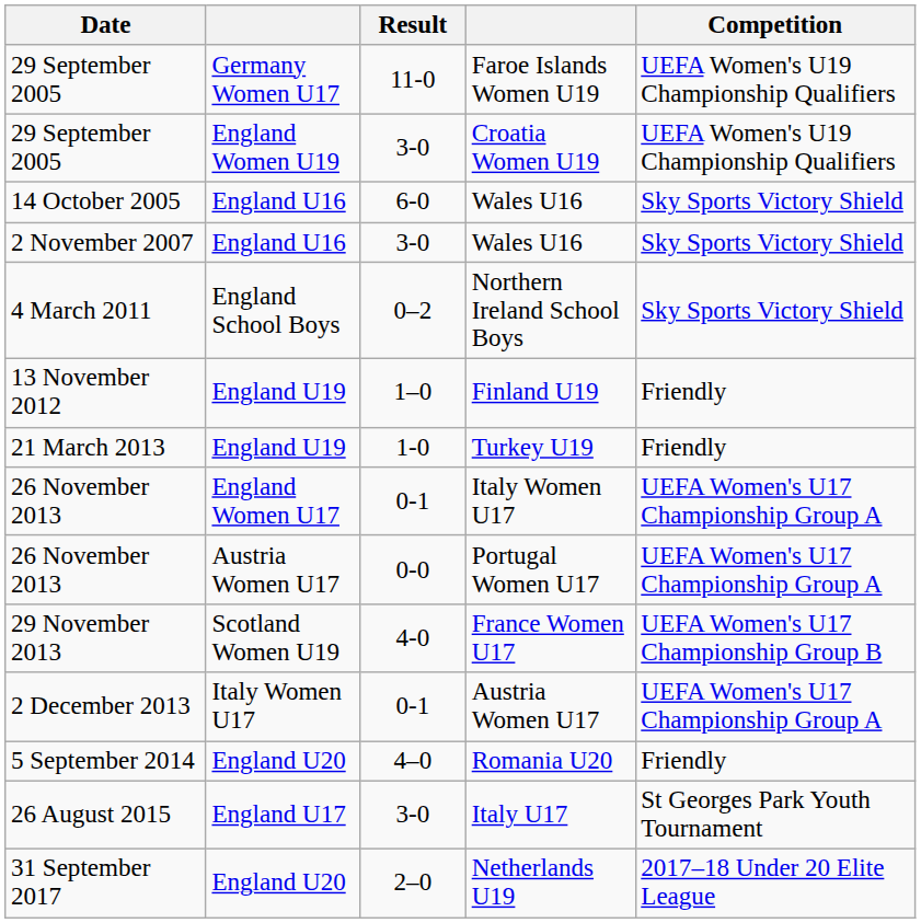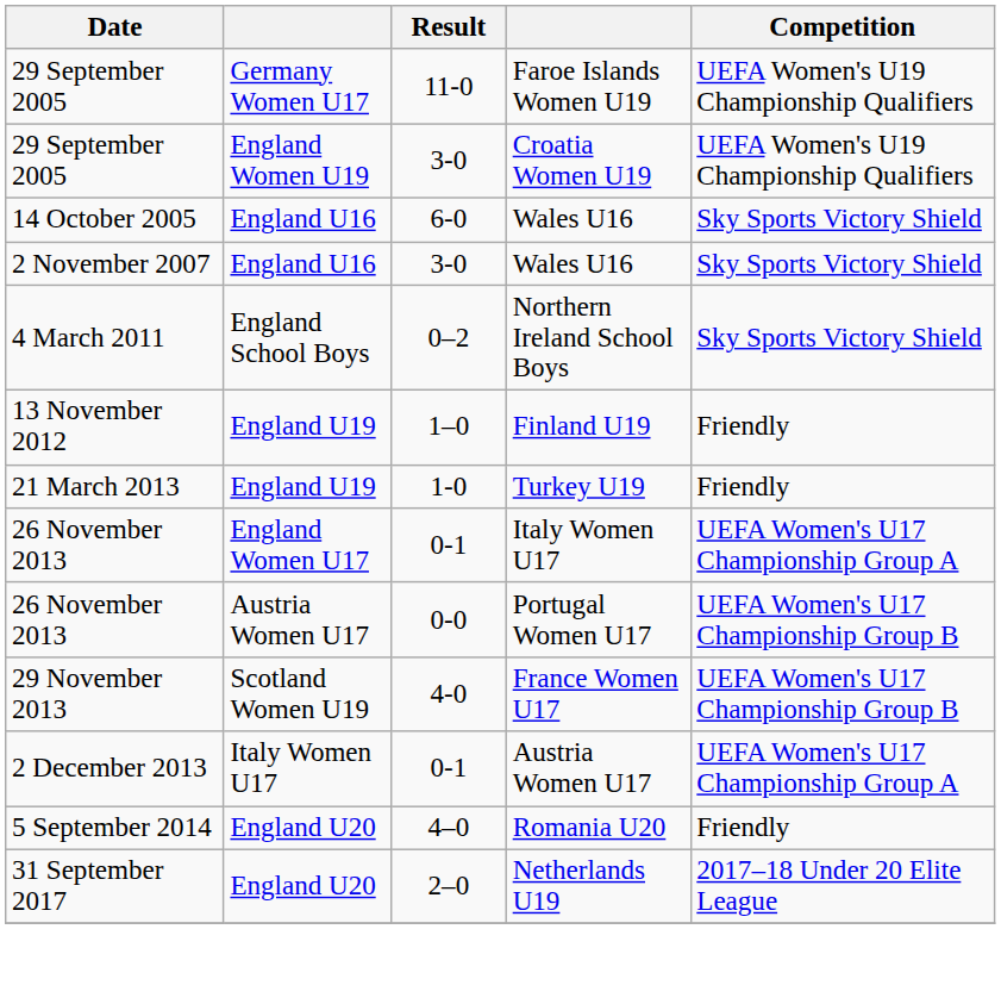 <table class="wikitable">
 <tr>
 <th width="120">Date</th>
 <th width="90"></th>
 <th width="60">Result</th>
 <th width="100"></th>
 <th width="170">Competition</th>
 </tr>
 <tr>
 <td>29 September 2005</td>
 <td><a href='#'>Germany Women U17</a></td>
 <td align=center>11-0</td>
 <td>Faroe Islands Women U19</td>
 <td><a href='#'>UEFA</a> Women's U19 Championship Qualifiers</td>
 </tr>
 <tr>
 <td>29 September 2005</td>
 <td><a href='#'>England Women U19</a></td>
 <td align=center>3-0</td>
 <td><a href='#'>Croatia Women U19</a></td>
 <td><a href='#'>UEFA</a> Women's U19 Championship Qualifiers</td>
 </tr>
 <tr>
 <td>14 October 2005</td>
 <td><a href='#'>England U16</a></td>
 <td align=center>6-0</td>
 <td>Wales U16</td>
 <td><a href='#'>Sky Sports Victory Shield</a></td>
 </tr>
 <tr>
 <td>2 November 2007</td>
 <td><a href='#'>England U16</a></td>
 <td align=center>3-0</td>
 <td>Wales U16</td>
 <td><a href='#'>Sky Sports Victory Shield</a></td>
 </tr>
 <tr>
 <td>4 March 2011</td>
 <td>England School Boys</td>
 <td align=center>0–2</td>
 <td>Northern Ireland School Boys</td>
 <td><a href='#'>Sky Sports Victory Shield</a></td>
 </tr>
 <tr>
 <td>13 November 2012</td>
 <td><a href='#'>England U19</a></td>
 <td align=center>1–0</td>
 <td><a href='#'>Finland U19</a></td>
 <td>Friendly</td>
 </tr>
 <tr>
 <td>21 March 2013</td>
 <td><a href='#'>England U19</a></td>
 <td align=center>1-0</td>
 <td><a href='#'>Turkey U19</a></td>
 <td>Friendly</td>
 </tr>
 <tr>
 <td>26 November 2013</td>
 <td><a href='#'>England Women U17</a></td>
 <td align=center>0-1</td>
 <td>Italy Women U17</td>
 <td><a href='#'>UEFA Women's U17 Championship Group A</a></td>
 </tr>
 <tr>
 <td>26 November 2013</td>
 <td>Austria Women U17</td>
 <td align=center>0-0</td>
 <td>Portugal Women U17</td>
-<td><a href='#'>UEFA Women's U17 Championship Group A</a></td>
+<td><a href='#'>UEFA Women's U17 Championship Group B</a></td>
 </tr>
 <tr>
 <td>29 November 2013</td>
 <td>Scotland Women U19</td>
 <td align=center>4-0</td>
 <td><a href='#'>France Women U17</a></td>
 <td><a href='#'>UEFA Women's U17 Championship Group B</a></td>
 </tr>
 <tr>
 <td>2 December 2013</td>
 <td>Italy Women U17</td>
 <td align=center>0-1</td>
 <td>Austria Women U17</td>
 <td><a href='#'>UEFA Women's U17 Championship Group A</a></td>
 </tr>
 <tr>
 <td>5 September 2014</td>
 <td><a href='#'>England U20</a></td>
 <td align=center>4–0</td>
 <td><a href='#'>Romania U20</a></td>
 <td>Friendly</td>
 </tr>
 <tr>
-<td>26 August 2015</td>
-<td><a href='#'>England U17</a></td>
-<td align=center>3-0</td>
-<td><a href='#'>Italy U17</a></td>
-<td>St Georges Park Youth Tournament</td>
-</tr>
-<tr>
 <td>31 September 2017</td>
 <td><a href='#'>England U20</a></td>
 <td align=center>2–0</td>
 <td><a href='#'>Netherlands U19</a></td>
 <td><a href='#'>2017–18 Under 20 Elite League</a></td>
 </tr>
 <tr>
 </tr>
 </table>
